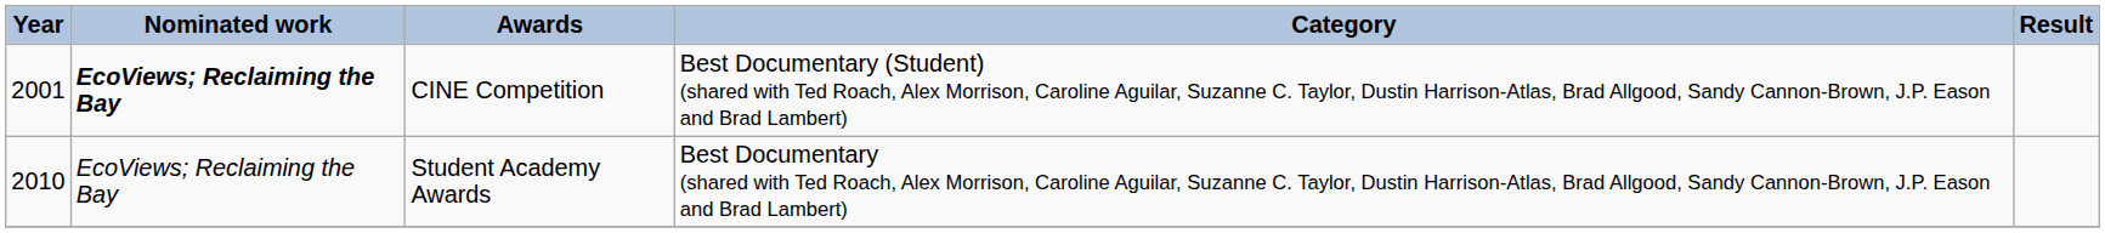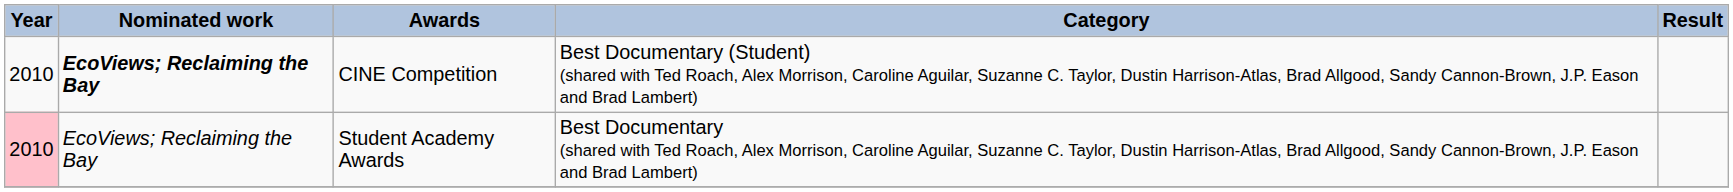 <table class="wikitable" style="font-size:90%">
 <tr style="text-align:centr;">
 <th style="background:#B0C4DE;">Year</th>
 <th style="background:#B0C4DE;">Nominated work</th>
 <th style="background:#B0C4DE;">Awards</th>
 <th style="background:#B0C4DE;">Category</th>
 <th style="background:#B0C4DE;">Result</th>
 </tr>
 <tr>
-<td>2001</td>
+<td>2010</td>
 <td><strong><em>EcoViews; Reclaiming the Bay </em></strong></td>
 <td>CINE Competition</td>
 <td>Best Documentary (Student)<br><small>(shared with Ted Roach, Alex Morrison, Caroline Aguilar, Suzanne C. Taylor, Dustin Harrison-Atlas, Brad Allgood, Sandy Cannon-Brown, J.P. Eason and Brad Lambert)</small></td>
 <td></td>
 </tr>
 <tr>
-<td>2010</td>
+<td style="background: pink;">2010</td>
 <td><em>EcoViews; Reclaiming the Bay </em></td>
 <td>Student Academy Awards</td>
 <td>Best Documentary<br><small>(shared with Ted Roach, Alex Morrison, Caroline Aguilar, Suzanne C. Taylor, Dustin Harrison-Atlas, Brad Allgood, Sandy Cannon-Brown, J.P. Eason and Brad Lambert)</small></td>
 <td></td>
 </tr>
 <tr>
 </tr>
 </table>
